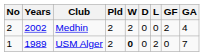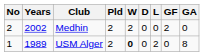 <table class = "wikitable">
 <tr>
 <th>No</th>
 <th>Years</th>
 <th>Club</th>
 <th>Pld</th>
 <th>W</th>
 <th>D</th>
 <th>L</th>
 <th>GF</th>
 <th>GA</th>
 </tr>
 <tr>
 <td>2</td>
 <td><a href='#'>2002</a></td>
 <td><a href='#'>Medhin</a></td>
 <td>2</td>
 <td>2</td>
 <td>0</td>
 <td>0</td>
 <td>2</td>
-<td>4</td>
+<td>0</td>
 </tr>
 <tr>
 <td>1</td>
 <td><a href='#'>1989</a></td>
 <td><a href='#'>USM Alger</a></td>
 <td>2</td>
 <td><strong>0</strong></td>
 <td>0</td>
 <td>2</td>
 <td>0</td>
-<td>7</td>
+<td>8</td>
 </tr>
 </table>
